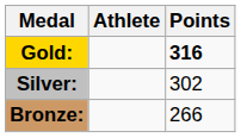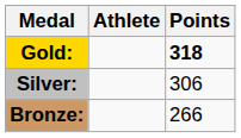 <table class="wikitable">
 <tr>
 <th><strong>Medal</strong></th>
 <th><strong>Athlete</strong></th>
 <th><strong>Points</strong></th>
 </tr>
 <tr>
 <td style="text-align:center;background-color:gold;"><strong>Gold:</strong></td>
 <td><strong></strong></td>
-<td><strong>316</strong></td>
+<td><strong>318</strong></td>
 </tr>
 <tr>
 <td style="text-align:center;background-color:silver;"><strong>Silver:</strong></td>
 <td></td>
-<td>302</td>
+<td>306</td>
 </tr>
 <tr>
 <td style="text-align:center;background-color:#CC9966;"><strong>Bronze:</strong></td>
 <td></td>
 <td>266</td>
 </tr>
 </table>
